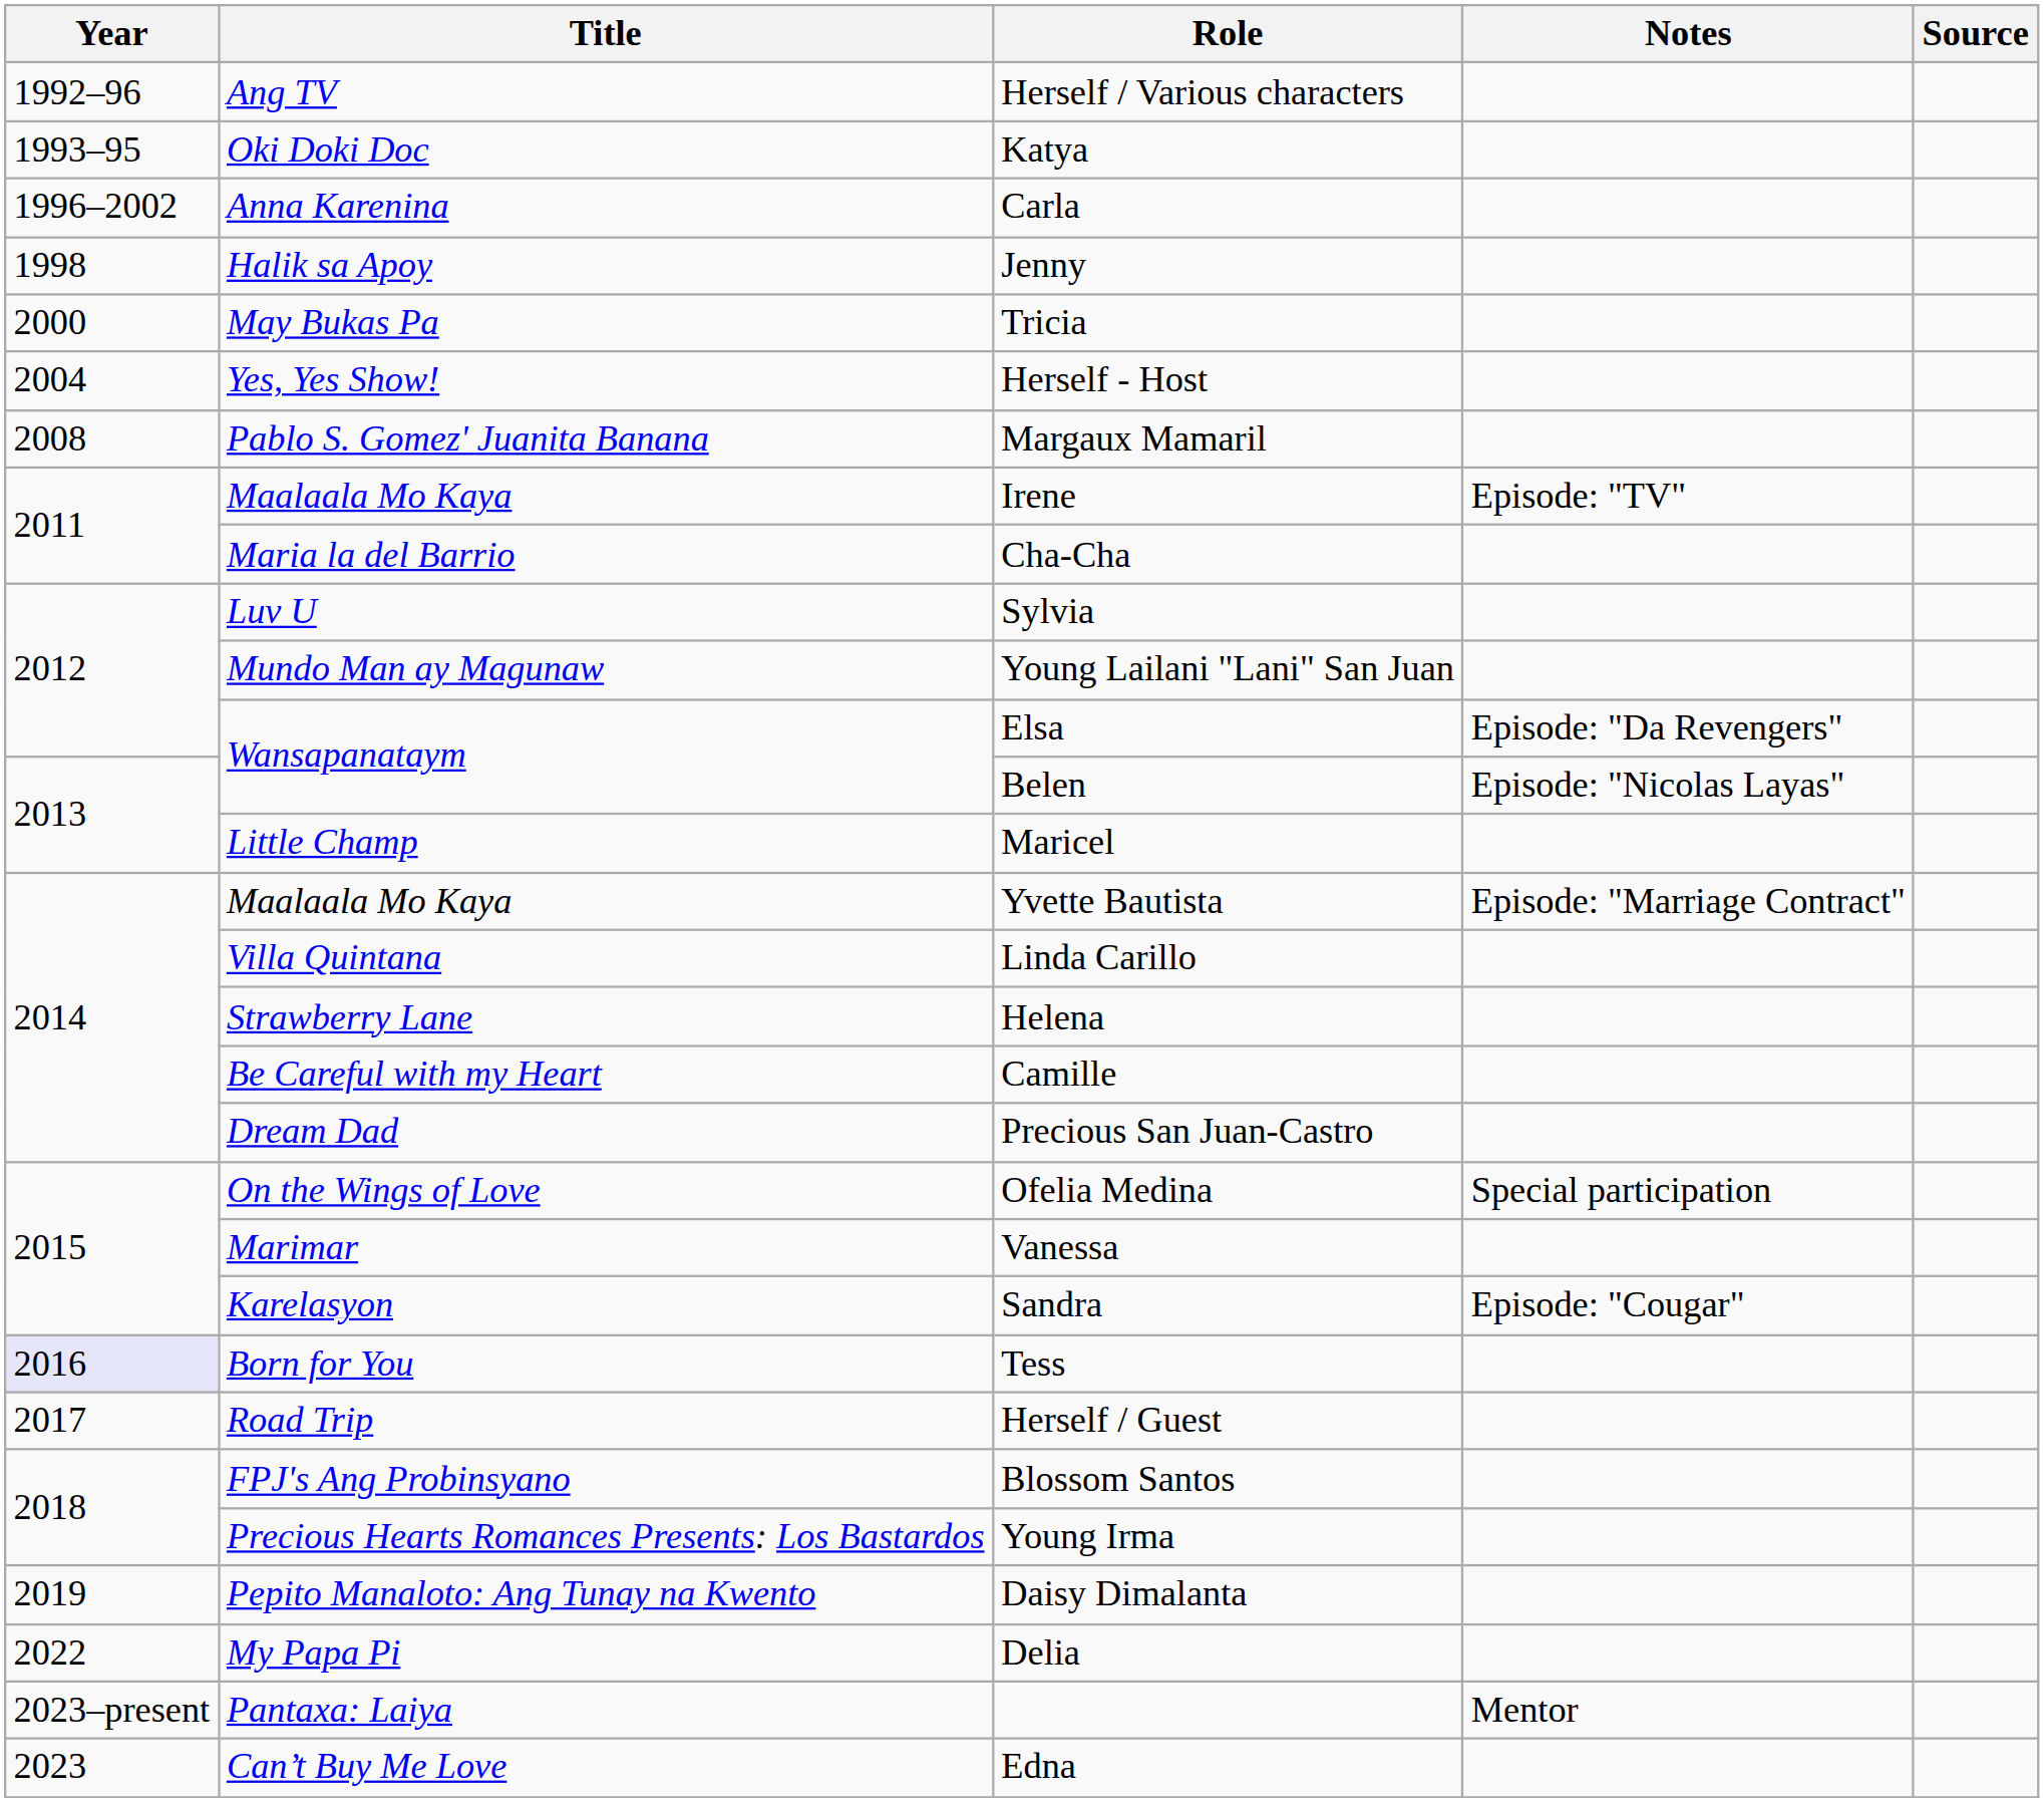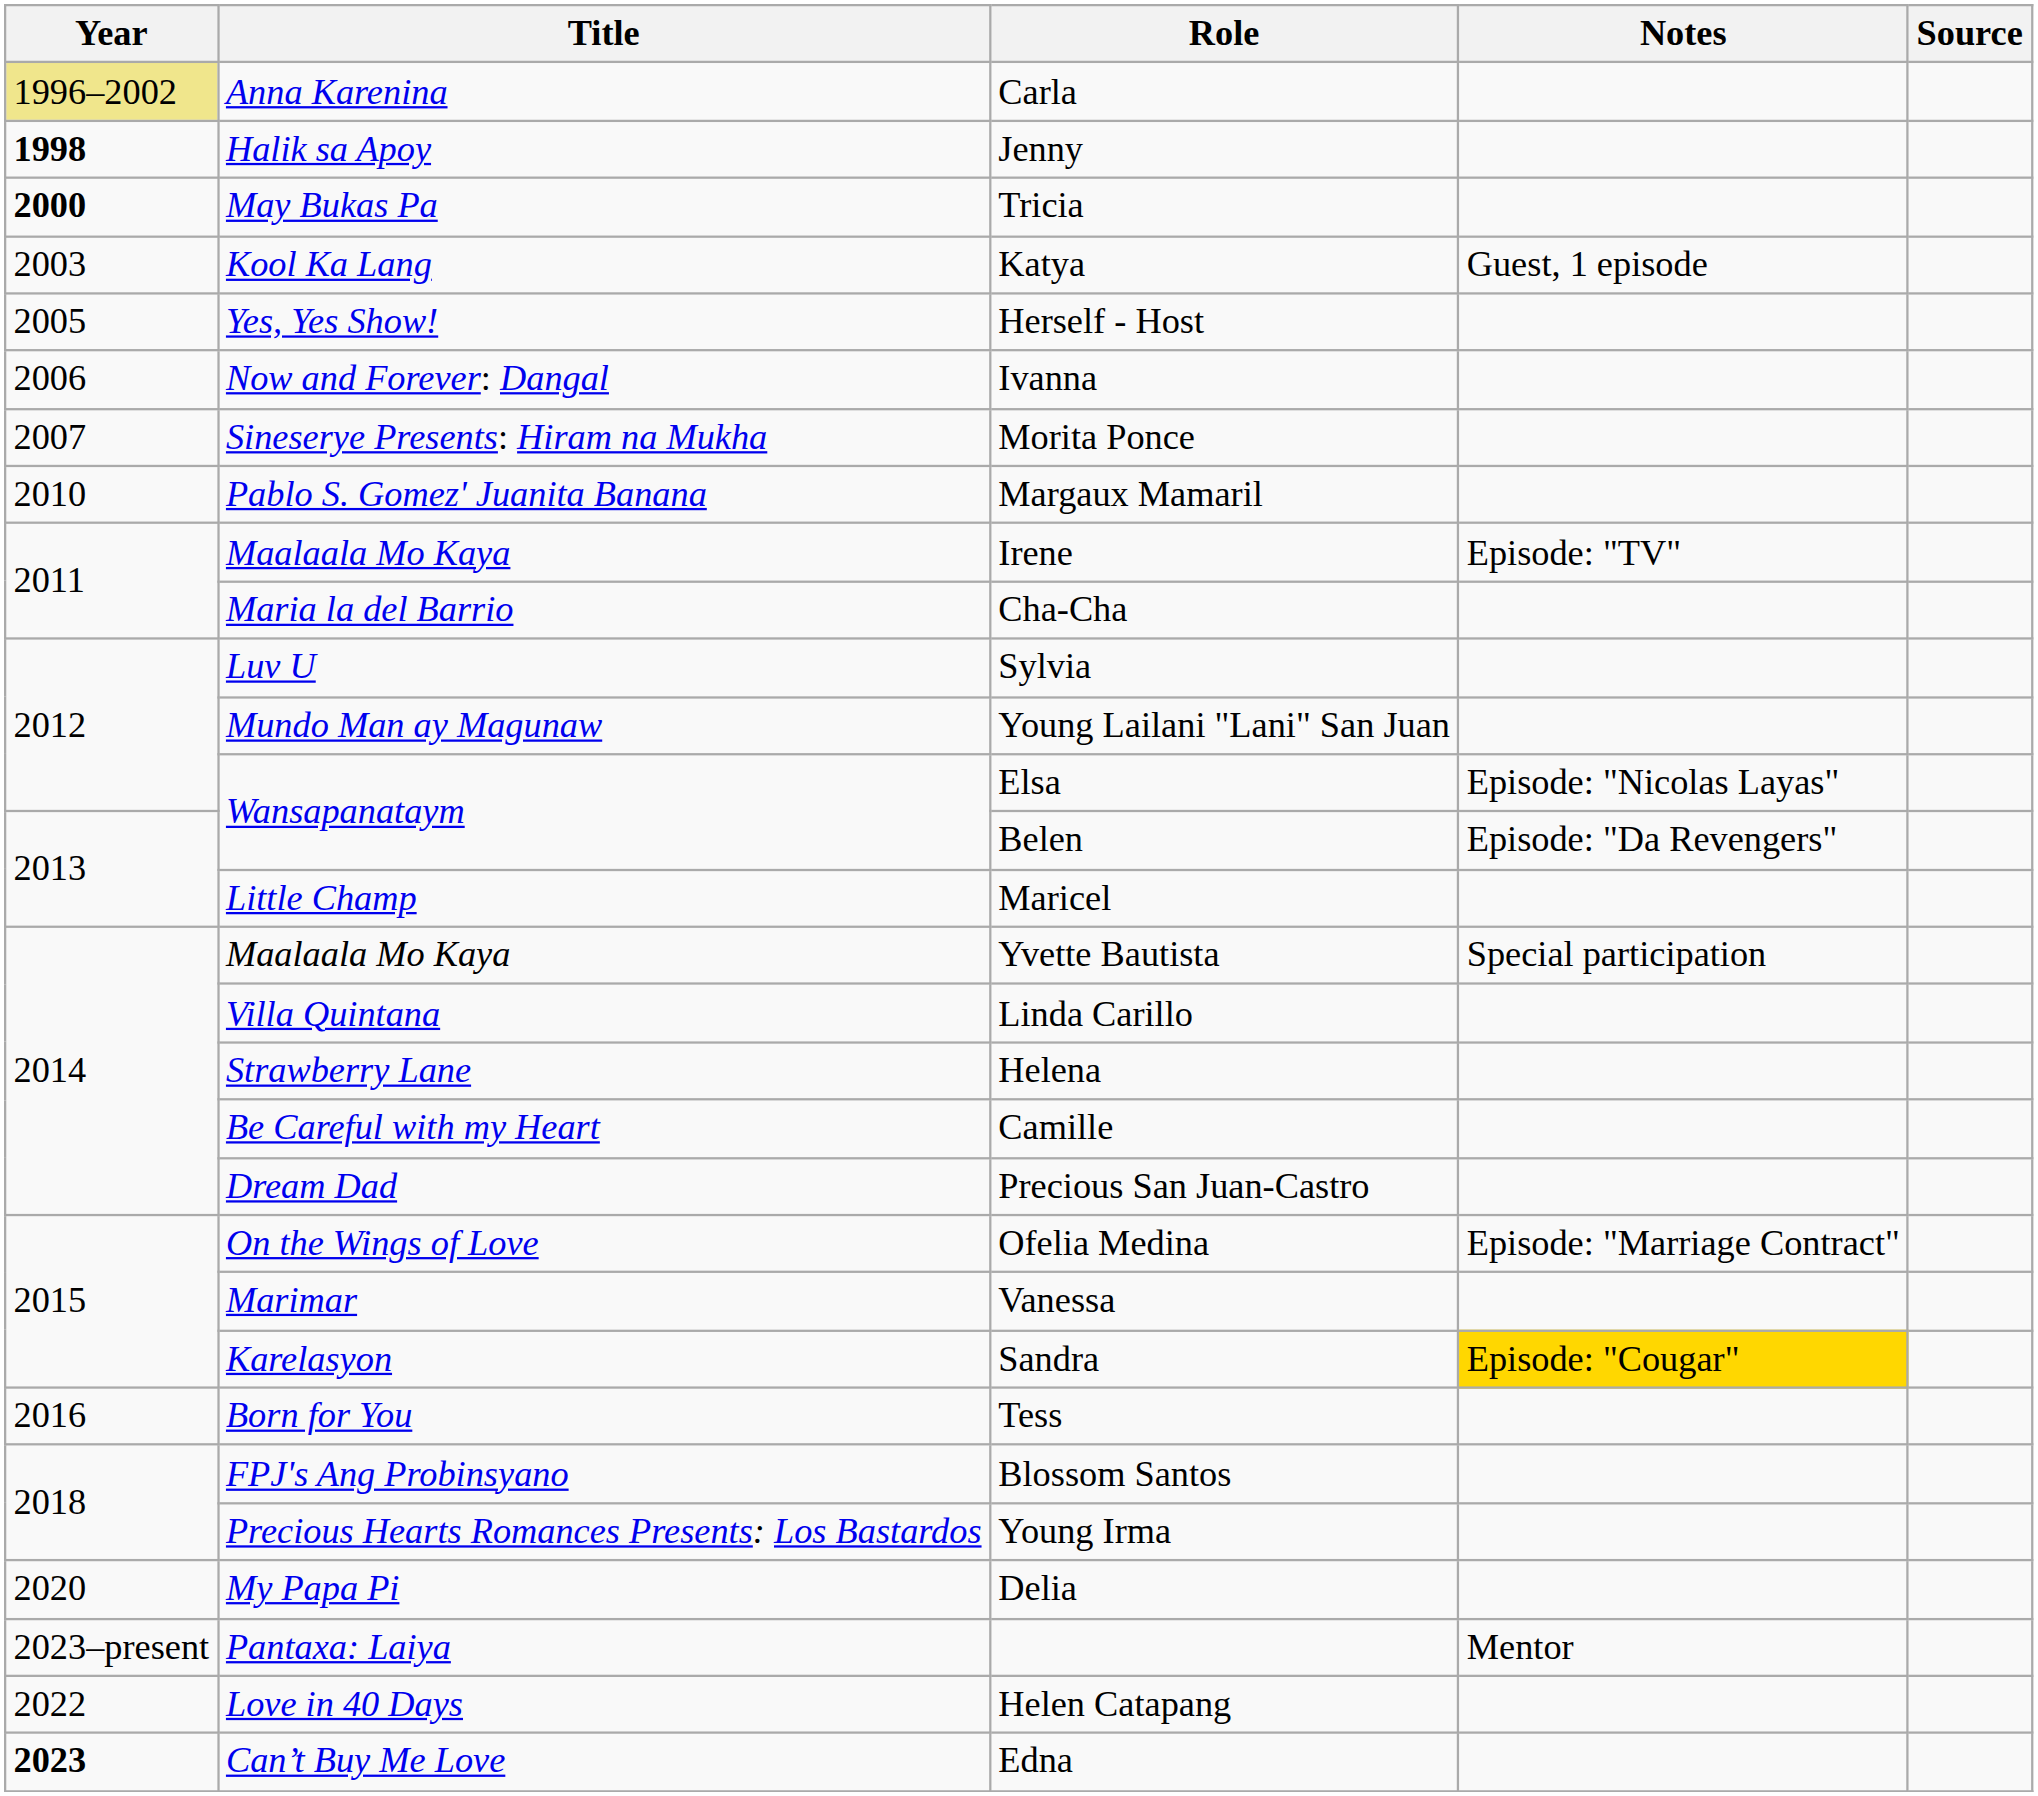 <table class="wikitable sortable" >
 <tr>
 <th>Year</th>
 <th>Title</th>
 <th>Role</th>
 <th class="unsortable">Notes </th>
 <th class="unsortable">Source </th>
 </tr>
 <tr>
-<td>1992–96</td>
-<td><em><a href='#'>Ang TV</a></em></td>
-<td>Herself / Various characters</td>
-<td></td>
-<td></td>
-</tr>
-<tr>
-<td>1993–95</td>
-<td><em><a href='#'>Oki Doki Doc</a></em></td>
-<td>Katya</td>
-<td></td>
-<td></td>
-</tr>
-<tr>
-<td>1996–2002</td>
+<td style="background: khaki;">1996–2002</td>
 <td><em><a href='#'>Anna Karenina</a></em></td>
 <td>Carla</td>
 <td></td>
 <td></td>
 </tr>
 <tr>
-<td>1998</td>
+<td><strong>1998</strong></td>
 <td><em><a href='#'>Halik sa Apoy</a></em></td>
 <td>Jenny</td>
 <td></td>
 <td></td>
 </tr>
 <tr>
-<td>2000</td>
+<td><strong>2000</strong></td>
 <td><em><a href='#'>May Bukas Pa</a></em></td>
 <td>Tricia</td>
 <td></td>
 <td></td>
 </tr>
 <tr>
-<td>2004</td>
+<td>2003</td>
+<td><em><a href='#'>Kool Ka Lang</a></em></td>
+<td>Katya</td>
+<td>Guest, 1 episode</td>
+<td></td>
+</tr>
+<tr>
+<td>2005</td>
 <td><em><a href='#'>Yes, Yes Show!</a></em></td>
 <td>Herself - Host</td>
 <td></td>
 <td></td>
 </tr>
 <tr>
-<td>2008</td>
+<td>2006</td>
+<td><em><a href='#'>Now and Forever</a></em>: <em><a href='#'>Dangal</a></em></td>
+<td>Ivanna</td>
+<td></td>
+<td></td>
+</tr>
+<tr>
+<td>2007</td>
+<td><em><a href='#'>Sineserye Presents</a></em>: <em><a href='#'>Hiram na Mukha</a></em></td>
+<td>Morita Ponce</td>
+<td></td>
+<td></td>
+</tr>
+<tr>
+<td>2010</td>
 <td><em><a href='#'>Pablo S. Gomez' Juanita Banana</a></em></td>
 <td>Margaux Mamaril</td>
 <td></td>
 <td></td>
 </tr>
 <tr>
 <td rowspan="2">2011</td>
 <td><em><a href='#'>Maalaala Mo Kaya</a></em></td>
 <td>Irene</td>
 <td>Episode: "TV"</td>
 <td></td>
 </tr>
 <tr>
 <td><em><a href='#'>Maria la del Barrio</a></em></td>
 <td>Cha-Cha</td>
 <td></td>
 <td></td>
 </tr>
 <tr>
 <td rowspan="3">2012</td>
 <td><em><a href='#'>Luv U</a></em></td>
 <td>Sylvia</td>
 <td></td>
 <td></td>
 </tr>
 <tr>
 <td><em><a href='#'>Mundo Man ay Magunaw</a></em></td>
 <td>Young Lailani "Lani" San Juan</td>
 <td></td>
 <td></td>
 </tr>
 <tr>
 <td rowspan="2"><em><a href='#'>Wansapanataym</a></em></td>
 <td>Elsa</td>
-<td>Episode: "Da Revengers"</td>
+<td>Episode: "Nicolas Layas"</td>
 <td></td>
 </tr>
 <tr>
 <td rowspan="2">2013</td>
 <td>Belen</td>
-<td>Episode: "Nicolas Layas"</td>
+<td>Episode: "Da Revengers"</td>
 <td></td>
 </tr>
 <tr>
 <td><em><a href='#'>Little Champ</a></em></td>
 <td>Maricel</td>
 <td></td>
 <td></td>
 </tr>
 <tr>
 <td rowspan="5">2014</td>
 <td><em>Maalaala Mo Kaya</em></td>
 <td>Yvette Bautista</td>
-<td>Episode: "Marriage Contract"</td>
+<td>Special participation</td>
 <td></td>
 </tr>
 <tr>
 <td><em><a href='#'>Villa Quintana</a></em></td>
 <td>Linda Carillo</td>
 <td></td>
 <td></td>
 </tr>
 <tr>
 <td><em><a href='#'>Strawberry Lane</a></em></td>
 <td>Helena</td>
 <td></td>
 <td></td>
 </tr>
 <tr>
 <td><em><a href='#'>Be Careful with my Heart</a></em></td>
 <td>Camille</td>
 <td></td>
 <td></td>
 </tr>
 <tr>
 <td><em><a href='#'>Dream Dad</a></em></td>
 <td>Precious San Juan-Castro</td>
 <td></td>
 <td></td>
 </tr>
 <tr>
 <td rowspan="3">2015</td>
 <td><em><a href='#'>On the Wings of Love</a></em></td>
 <td>Ofelia Medina</td>
-<td>Special participation</td>
+<td>Episode: "Marriage Contract"</td>
 <td></td>
 </tr>
 <tr>
 <td><em><a href='#'>Marimar</a></em></td>
 <td>Vanessa</td>
 <td></td>
 <td></td>
 </tr>
 <tr>
 <td><em><a href='#'>Karelasyon</a></em></td>
 <td>Sandra</td>
-<td>Episode: "Cougar"</td>
+<td style="background: gold;">Episode: "Cougar"</td>
 <td></td>
 </tr>
 <tr>
-<td style="background: lavender;">2016</td>
+<td>2016</td>
 <td><em><a href='#'>Born for You</a></em></td>
 <td>Tess</td>
-<td></td>
-<td></td>
-</tr>
-<tr>
-<td>2017</td>
-<td><a href='#'><em>Road Trip</em></a></td>
-<td>Herself / Guest</td>
 <td></td>
 <td></td>
 </tr>
 <tr>
 <td rowspan="2">2018</td>
 <td><em><a href='#'>FPJ's Ang Probinsyano</a></em></td>
 <td>Blossom Santos</td>
 <td></td>
 <td></td>
 </tr>
 <tr>
 <td><em><a href='#'>Precious Hearts Romances Presents</a>: <a href='#'>Los Bastardos</a></em></td>
 <td>Young Irma</td>
 <td></td>
 <td></td>
 </tr>
 <tr>
-<td>2019</td>
-<td><em><a href='#'>Pepito Manaloto: Ang Tunay na Kwento</a></em></td>
-<td>Daisy Dimalanta</td>
-<td></td>
-<td></td>
-</tr>
-<tr>
-<td>2022</td>
+<td>2020</td>
 <td><em><a href='#'>My Papa Pi</a></em></td>
 <td>Delia</td>
 <td></td>
 <td></td>
 </tr>
 <tr>
 <td>2023–present</td>
 <td><em><a href='#'>Pantaxa: Laiya</a></em></td>
 <td></td>
 <td>Mentor</td>
 <td></td>
 </tr>
 <tr>
-<td>2023</td>
+<td>2022</td>
+<td><em><a href='#'>Love in 40 Days</a></em></td>
+<td>Helen Catapang</td>
+<td></td>
+<td></td>
+</tr>
+<tr>
+<td><strong>2023</strong></td>
 <td><em><a href='#'>Can’t Buy Me Love</a></em></td>
 <td>Edna</td>
 <td></td>
 <td></td>
 </tr>
 <tr>
 </tr>
 </table>
